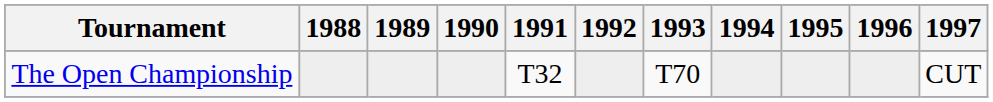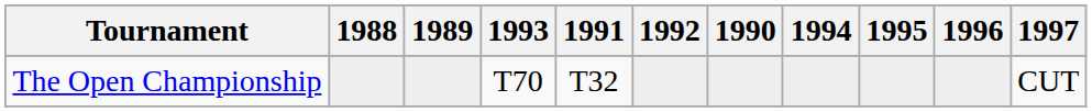 <table class="wikitable" style="font-size:95%;text-align:center;">
 <tr>
 <th>Tournament</th>
 <th>1988</th>
 <th>1989</th>
-<th>1990</th>
+<th>1993</th>
 <th>1991</th>
 <th>1992</th>
-<th>1993</th>
+<th>1990</th>
 <th>1994</th>
 <th>1995</th>
 <th>1996</th>
 <th>1997</th>
 </tr>
 <tr>
 <td align=left><a href='#'>The Open Championship</a></td>
 <td style="background:#eeeeee;"></td>
 <td style="background:#eeeeee;"></td>
-<td style="background:#eeeeee;"></td>
+<td>T70</td>
 <td>T32</td>
 <td style="background:#eeeeee;"></td>
-<td>T70</td>
+<td style="background:#eeeeee;"></td>
 <td style="background:#eeeeee;"></td>
 <td style="background:#eeeeee;"></td>
 <td style="background:#eeeeee;"></td>
 <td>CUT</td>
 </tr>
 </table>
